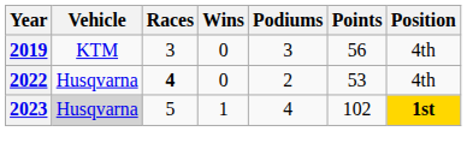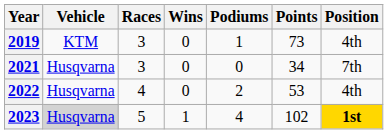 <table class="wikitable" style="text-align:center;">
 <tr>
 <th>Year</th>
 <th>Vehicle</th>
 <th>Races</th>
 <th>Wins</th>
 <th>Podiums</th>
 <th>Points</th>
 <th>Position</th>
 </tr>
 <tr>
 <th><a href='#'>2019</a></th>
 <td> <a href='#'>KTM</a></td>
 <td>3</td>
 <td>0</td>
+<td>1</td>
+<td>73</td>
+<td>4th</td>
+</tr>
+<tr>
+<th><a href='#'>2021</a></th>
+<td> <a href='#'>Husqvarna</a></td>
 <td>3</td>
-<td>56</td>
-<td>4th</td>
+<td>0</td>
+<td>0</td>
+<td>34</td>
+<td>7th</td>
 </tr>
 <tr>
 <th><a href='#'>2022</a></th>
 <td> <a href='#'>Husqvarna</a></td>
-<td><strong>4</strong></td>
+<td>4</td>
 <td>0</td>
 <td>2</td>
 <td>53</td>
 <td>4th</td>
 </tr>
 <tr>
 <th><a href='#'>2023</a></th>
 <td style="background: lightgrey;"> <a href='#'>Husqvarna</a></td>
 <td>5</td>
 <td>1</td>
 <td>4</td>
 <td>102</td>
 <td style="background:gold;"><strong>1st</strong></td>
 </tr>
 </table>
